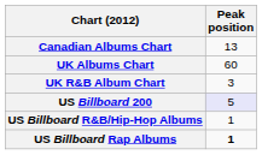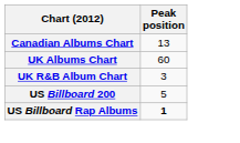 <table class="wikitable sortable plainrowheaders" style="text-align:center">
 <tr>
 <th scope="col">Chart (2012)</th>
 <th scope="col">Peak<br>position</th>
 </tr>
 <tr>
 <th scope="row"><a href='#'>Canadian Albums Chart</a></th>
 <td>13</td>
 </tr>
 <tr>
 <th scope="row"><a href='#'>UK Albums Chart</a></th>
 <td>60</td>
 </tr>
 <tr>
 <th scope="row"><a href='#'>UK R&B Album Chart</a></th>
 <td>3</td>
 </tr>
 <tr>
 <th scope="row">US <a href='#'><em>Billboard</em> 200</a></th>
-<td style="background: lavender;">5</td>
-</tr>
-<tr>
-<th scope="row">US <em>Billboard</em> <a href='#'>R&B/Hip-Hop Albums</a></th>
-<td>1</td>
+<td>5</td>
 </tr>
 <tr>
 <th scope="row">US <em>Billboard</em> <a href='#'>Rap Albums</a></th>
 <td><strong>1</strong></td>
 </tr>
 </table>
